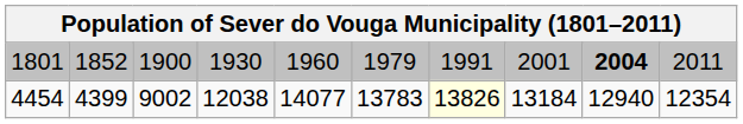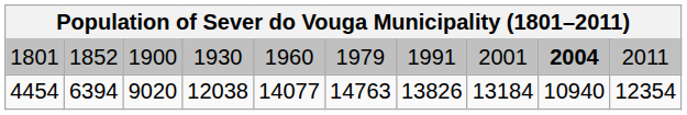 <table class="wikitable" style="text-align:center;">
 <tr>
 <th colspan="10">Population of Sever do Vouga Municipality (1801–2011)</th>
 </tr>
 <tr bgcolor="#C0C0C0">
 <td align="center">1801</td>
 <td align="center">1852</td>
 <td align="center">1900</td>
 <td align="center">1930</td>
 <td align="center">1960</td>
 <td align="center">1979</td>
 <td align="center">1991</td>
 <td align="center">2001</td>
 <td align="center"><strong>2004</strong></td>
 <td align="center">2011</td>
 </tr>
 <tr>
 <td align="center">4454</td>
-<td align="center">4399</td>
-<td align="center">9002</td>
+<td align="center">6394</td>
+<td align="center">9020</td>
 <td align="center">12038</td>
 <td align="center">14077</td>
-<td align="center">13783</td>
-<td align="center" style="background: lightyellow;">13826</td>
+<td align="center">14763</td>
+<td align="center">13826</td>
 <td align="center">13184</td>
-<td align="center">12940</td>
+<td align="center">10940</td>
 <td align="center">12354</td>
 </tr>
 </table>
